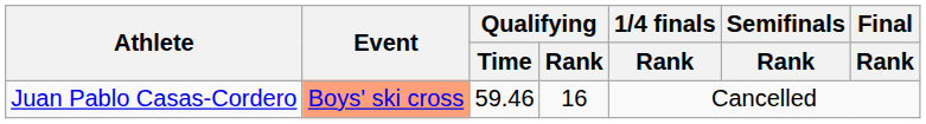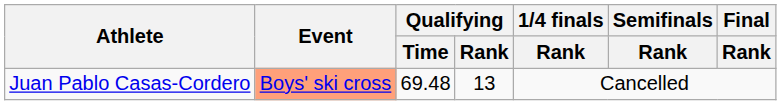 <table class="wikitable">
 <tr>
 <th rowspan="2">Athlete</th>
 <th rowspan="2">Event</th>
 <th colspan="2">Qualifying</th>
 <th colspan="1">1/4 finals</th>
 <th colspan="1">Semifinals</th>
 <th colspan="1">Final</th>
 </tr>
 <tr>
 <th>Time</th>
 <th>Rank</th>
 <th>Rank</th>
 <th>Rank</th>
 <th>Rank</th>
 </tr>
 <tr>
 <td><a href='#'>Juan Pablo Casas-Cordero</a></td>
 <td style="background: lightsalmon;"><a href='#'>Boys' ski cross</a></td>
-<td align="center">59.46</td>
-<td align="center">16</td>
+<td align="center">69.48</td>
+<td align="center">13</td>
 <td align="center" colspan=3>Cancelled</td>
 </tr>
 </table>
